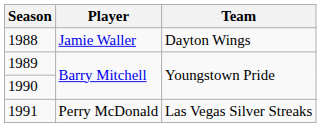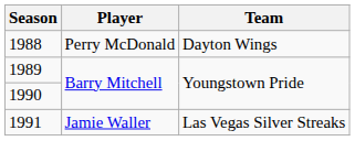 <table class="wikitable">
 <tr>
 <th>Season</th>
 <th>Player</th>
 <th>Team</th>
 </tr>
 <tr>
 <td>1988</td>
-<td><a href='#'>Jamie Waller</a></td>
+<td>Perry McDonald</td>
 <td>Dayton Wings</td>
 </tr>
 <tr>
 <td>1989</td>
 <td rowspan="2"><a href='#'>Barry Mitchell</a></td>
 <td rowspan="2">Youngstown Pride</td>
 </tr>
 <tr>
 <td>1990</td>
 </tr>
 <tr>
 <td>1991</td>
-<td>Perry McDonald</td>
+<td><a href='#'>Jamie Waller</a></td>
 <td>Las Vegas Silver Streaks</td>
 </tr>
 </table>
